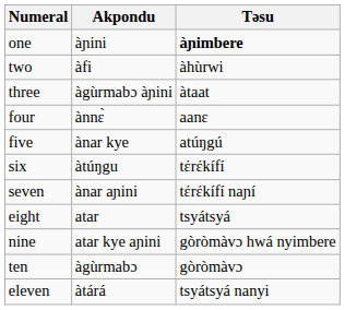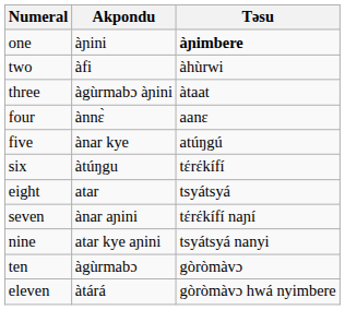 <table class="wikitable">
 <tr>
 <th>Numeral</th>
 <th>Akpondu</th>
 <th>Təsu</th>
 </tr>
 <tr>
 <td>one</td>
 <td>àɲini</td>
 <td><strong>àɲimbere</strong></td>
 </tr>
 <tr>
 <td>two</td>
 <td>àfi</td>
 <td>àhùrwi</td>
 </tr>
 <tr>
 <td>three</td>
 <td>àgùrmabɔ àɲini</td>
 <td>àtaat</td>
 </tr>
 <tr>
 <td>four</td>
 <td>ànnɛ̀</td>
 <td>aanε</td>
 </tr>
 <tr>
 <td>five</td>
 <td>ànar kye</td>
 <td>atúŋgú</td>
 </tr>
 <tr>
 <td>six</td>
 <td>àtúŋgu</td>
 <td>tέrέkífí</td>
 </tr>
 <tr>
+<td>eight</td>
+<td>atar</td>
+<td>tsyátsyá</td>
+</tr>
+<tr>
 <td>seven</td>
 <td>ànar aɲini</td>
 <td>tέrέkífí naɲí</td>
 </tr>
 <tr>
-<td>eight</td>
-<td>atar</td>
-<td>tsyátsyá</td>
-</tr>
-<tr>
 <td>nine</td>
 <td>atar kye aɲini</td>
-<td>gòròmàvɔ hwá nyimbere</td>
+<td>tsyátsyá nanyi</td>
 </tr>
 <tr>
 <td>ten</td>
 <td>àgùrmabɔ</td>
 <td>gòròmàvɔ</td>
 </tr>
 <tr>
 <td>eleven</td>
 <td>àtárá</td>
-<td>tsyátsyá nanyi</td>
+<td>gòròmàvɔ hwá nyimbere</td>
 </tr>
 </table>
